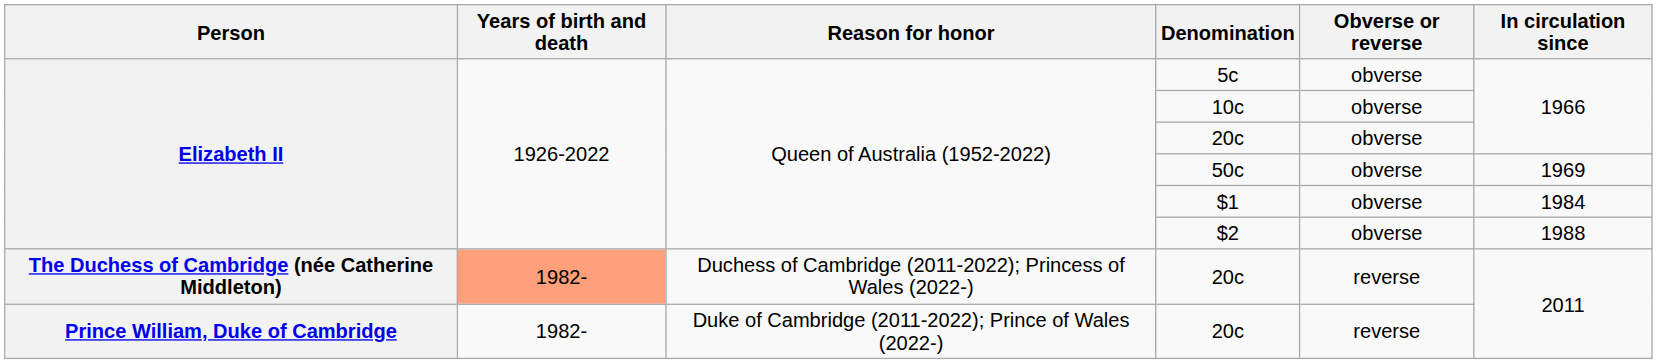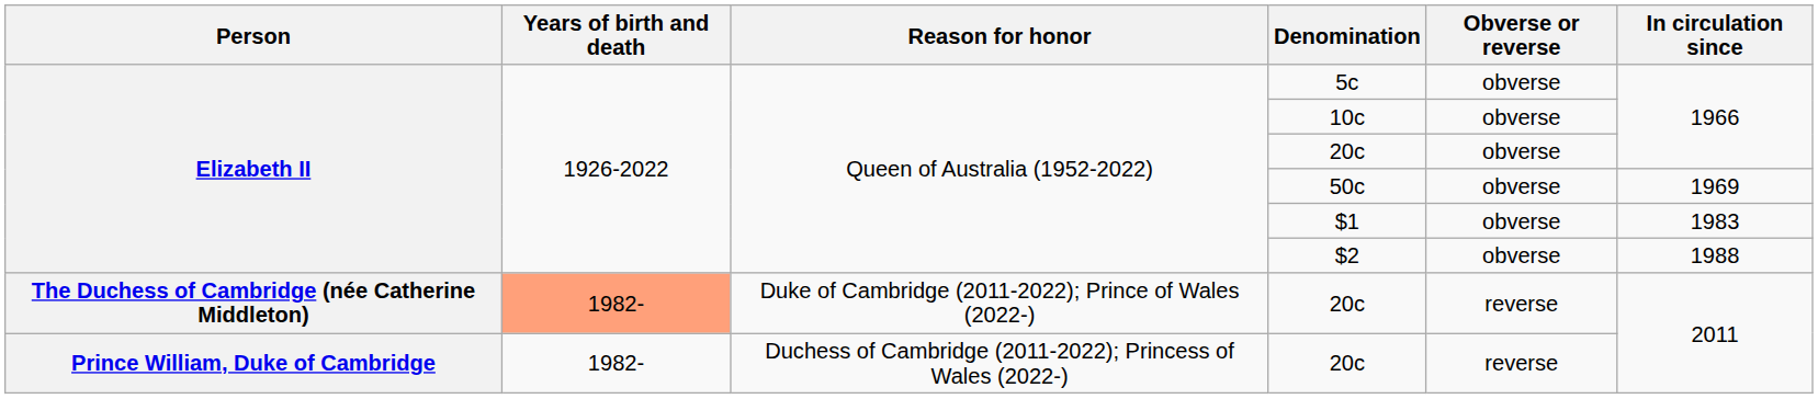 <table class="wikitable" style="font-size:95%; text-align:center;">
 <tr>
 <th>Person</th>
 <th>Years of birth and death</th>
 <th>Reason for honor</th>
 <th>Denomination</th>
 <th>Obverse or reverse</th>
 <th>In circulation since</th>
 </tr>
 <tr>
 <th rowspan="6"><a href='#'>Elizabeth II</a></th>
 <td rowspan="6">1926-2022</td>
 <td rowspan="6">Queen of Australia (1952-2022)</td>
 <td>5c</td>
 <td>obverse</td>
 <td rowspan="3">1966</td>
 </tr>
 <tr>
 <td>10c</td>
 <td>obverse</td>
 </tr>
 <tr>
 <td>20c</td>
 <td>obverse</td>
 </tr>
 <tr>
 <td>50c</td>
 <td>obverse</td>
 <td>1969</td>
 </tr>
 <tr>
 <td>$1</td>
 <td>obverse</td>
-<td>1984</td>
+<td>1983</td>
 </tr>
 <tr>
 <td>$2</td>
 <td>obverse</td>
 <td>1988</td>
 </tr>
 <tr>
 <th><a href='#'>The Duchess of Cambridge</a> (née Catherine Middleton)</th>
 <td style="background: lightsalmon;">1982-</td>
-<td>Duchess of Cambridge (2011-2022); Princess of Wales (2022-)</td>
+<td>Duke of Cambridge (2011-2022); Prince of Wales (2022-)</td>
 <td>20c</td>
 <td>reverse</td>
 <td rowspan="2">2011</td>
 </tr>
 <tr>
 <th><a href='#'>Prince William, Duke of Cambridge</a></th>
 <td>1982-</td>
-<td>Duke of Cambridge (2011-2022); Prince of Wales (2022-)</td>
+<td>Duchess of Cambridge (2011-2022); Princess of Wales (2022-)</td>
 <td>20c</td>
 <td>reverse</td>
 </tr>
 </table>
